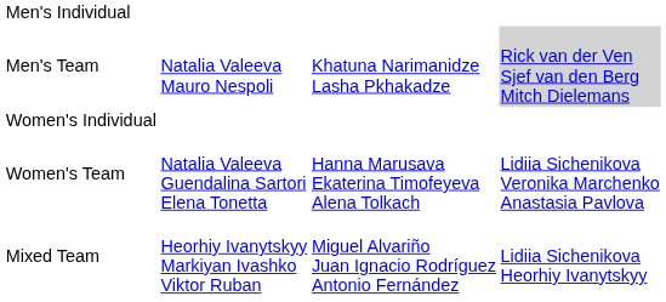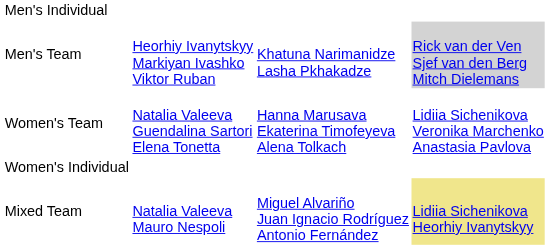 <table>
 <tr>
 <td>Men's Individual<br></td>
 <td></td>
 <td></td>
 <td></td>
 </tr>
 <tr>
 <td>Men's Team<br></td>
-<td><br><a href='#'>Natalia Valeeva</a><br><a href='#'>Mauro Nespoli</a></td>
+<td><br><a href='#'>Heorhiy Ivanytskyy</a><br><a href='#'>Markiyan Ivashko</a><br><a href='#'>Viktor Ruban</a></td>
 <td><br><a href='#'>Khatuna Narimanidze</a><br><a href='#'>Lasha Pkhakadze</a></td>
 <td style="background: lightgrey;"><br><a href='#'>Rick van der Ven</a><br><a href='#'>Sjef van den Berg</a><br><a href='#'>Mitch Dielemans</a></td>
+</tr>
+<tr>
+<td>Women's Team<br></td>
+<td><br><a href='#'>Natalia Valeeva</a><br><a href='#'>Guendalina Sartori</a><br><a href='#'>Elena Tonetta</a></td>
+<td><br><a href='#'>Hanna Marusava</a><br><a href='#'>Ekaterina Timofeyeva</a><br><a href='#'>Alena Tolkach</a></td>
+<td><br><a href='#'>Lidiia Sichenikova</a><br><a href='#'>Veronika Marchenko</a><br><a href='#'>Anastasia Pavlova</a></td>
 </tr>
 <tr>
 <td>Women's Individual<br></td>
 <td></td>
 <td></td>
 <td></td>
 </tr>
 <tr>
-<td>Women's Team<br></td>
-<td><br><a href='#'>Natalia Valeeva</a><br><a href='#'>Guendalina Sartori</a><br><a href='#'>Elena Tonetta</a></td>
-<td><br><a href='#'>Hanna Marusava</a><br><a href='#'>Ekaterina Timofeyeva</a><br><a href='#'>Alena Tolkach</a></td>
-<td><br><a href='#'>Lidiia Sichenikova</a><br><a href='#'>Veronika Marchenko</a><br><a href='#'>Anastasia Pavlova</a></td>
-</tr>
-<tr>
 <td>Mixed Team<br></td>
-<td><br><a href='#'>Heorhiy Ivanytskyy</a><br><a href='#'>Markiyan Ivashko</a><br><a href='#'>Viktor Ruban</a></td>
+<td><br><a href='#'>Natalia Valeeva</a><br><a href='#'>Mauro Nespoli</a></td>
 <td><br><a href='#'>Miguel Alvariño</a><br><a href='#'>Juan Ignacio Rodríguez</a><br><a href='#'>Antonio Fernández</a></td>
-<td><br><a href='#'>Lidiia Sichenikova</a><br><a href='#'>Heorhiy Ivanytskyy</a></td>
+<td style="background: khaki;"><br><a href='#'>Lidiia Sichenikova</a><br><a href='#'>Heorhiy Ivanytskyy</a></td>
 </tr>
 </table>
